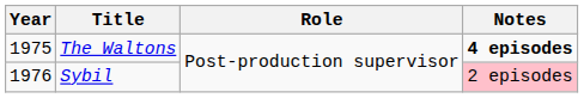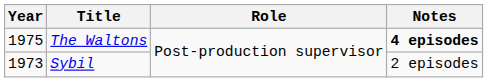 <table class="wikitable">
 <tr>
 <th>Year</th>
 <th>Title</th>
 <th>Role</th>
 <th>Notes</th>
 </tr>
 <tr>
 <td>1975</td>
 <td><em><a href='#'>The Waltons</a></em></td>
 <td rowspan=2>Post-production supervisor</td>
 <td><strong>4 episodes</strong></td>
 </tr>
 <tr>
-<td>1976</td>
+<td>1973</td>
 <td><em><a href='#'>Sybil</a></em></td>
-<td style="background: pink;">2 episodes</td>
+<td>2 episodes</td>
 </tr>
 </table>
